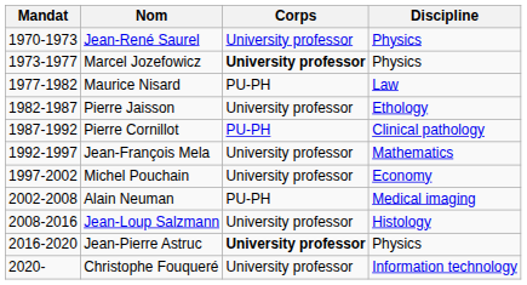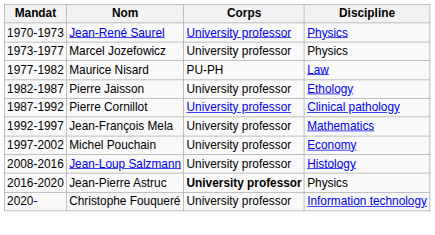 <table class="wikitable">
 <tr>
 <th>Mandat</th>
 <th>Nom</th>
 <th>Corps</th>
 <th>Discipline</th>
 </tr>
 <tr>
 <td>1970-1973</td>
 <td><a href='#'>Jean-René Saurel</a></td>
 <td><a href='#'>University professor</a></td>
 <td><a href='#'>Physics</a></td>
 </tr>
 <tr>
 <td>1973-1977</td>
 <td>Marcel Jozefowicz</td>
-<td><strong>University professor</strong></td>
+<td>University professor</td>
 <td>Physics</td>
 </tr>
 <tr>
 <td>1977-1982</td>
 <td>Maurice Nisard</td>
 <td>PU-PH</td>
 <td><a href='#'>Law</a></td>
 </tr>
 <tr>
 <td>1982-1987</td>
 <td>Pierre Jaisson</td>
 <td>University professor</td>
 <td><a href='#'>Ethology</a></td>
 </tr>
 <tr>
 <td>1987-1992</td>
 <td>Pierre Cornillot</td>
-<td><a href='#'>PU-PH</a></td>
+<td><a href='#'>University professor</a></td>
 <td><a href='#'>Clinical pathology</a></td>
 </tr>
 <tr>
 <td>1992-1997</td>
 <td>Jean-François Mela</td>
 <td>University professor</td>
 <td><a href='#'>Mathematics</a></td>
 </tr>
 <tr>
 <td>1997-2002</td>
 <td>Michel Pouchain</td>
 <td>University professor</td>
 <td><a href='#'>Economy</a></td>
-</tr>
-<tr>
-<td>2002-2008</td>
-<td>Alain Neuman</td>
-<td>PU-PH</td>
-<td><a href='#'>Medical imaging</a></td>
 </tr>
 <tr>
 <td>2008-2016</td>
 <td><a href='#'>Jean-Loup Salzmann</a></td>
 <td>University professor</td>
 <td><a href='#'>Histology</a></td>
 </tr>
 <tr>
 <td>2016-2020</td>
 <td>Jean-Pierre Astruc</td>
 <td><strong>University professor</strong></td>
 <td>Physics</td>
 </tr>
 <tr>
 <td>2020-</td>
 <td>Christophe Fouqueré</td>
 <td>University professor</td>
 <td><a href='#'>Information technology</a></td>
 </tr>
 </table>
